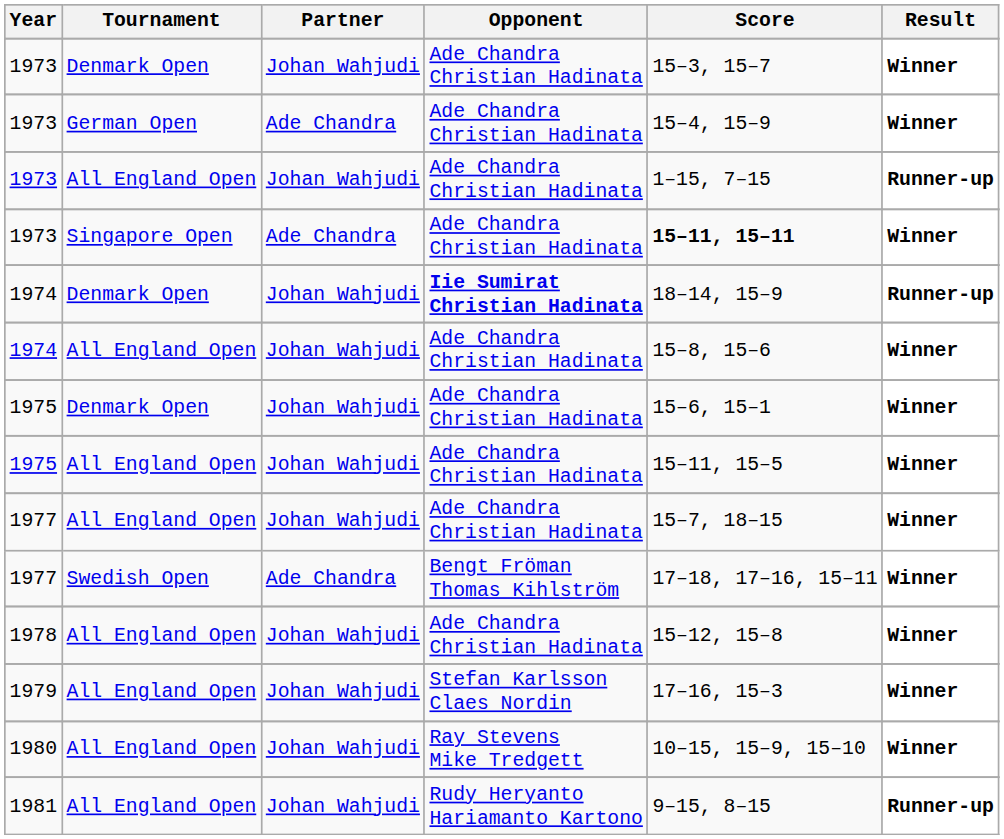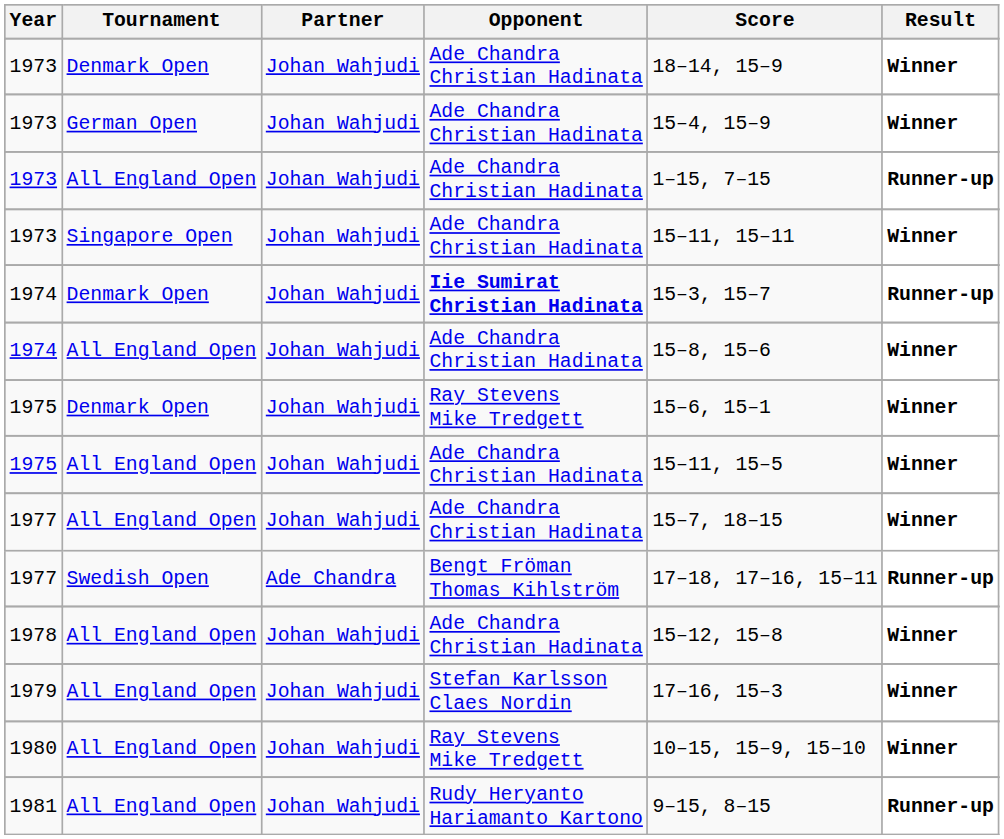 <table class="sortable wikitable" style="font-size: 90%;">
 <tr>
 <th>Year</th>
 <th>Tournament</th>
 <th>Partner</th>
 <th>Opponent</th>
 <th>Score</th>
 <th>Result</th>
 </tr>
 <tr>
 </tr>
 <tr>
 <td align="center">1973</td>
 <td align="left"><a href='#'>Denmark Open</a></td>
 <td align="left"> <a href='#'>Johan Wahjudi</a></td>
 <td align="left"> <a href='#'>Ade Chandra</a> <br>  <a href='#'>Christian Hadinata</a></td>
-<td align="left">15–3, 15–7</td>
+<td align="left">18–14, 15–9</td>
 <td style="text-align:left; background:white"> <strong>Winner</strong></td>
 </tr>
 <tr>
 </tr>
 <tr>
 <td align="center">1973</td>
 <td align="left"><a href='#'>German Open</a></td>
-<td align="left"> <a href='#'>Ade Chandra</a></td>
+<td align="left"> <a href='#'>Johan Wahjudi</a></td>
 <td align="left"> <a href='#'>Ade Chandra</a> <br>  <a href='#'>Christian Hadinata</a></td>
 <td align="left">15–4, 15–9</td>
 <td style="text-align:left; background:white"> <strong>Winner</strong></td>
 </tr>
 <tr>
 </tr>
 <tr>
 <td align="center"><a href='#'>1973</a></td>
 <td align="left"><a href='#'>All England Open</a></td>
 <td align="left"> <a href='#'>Johan Wahjudi</a></td>
 <td align="left"> <a href='#'>Ade Chandra</a> <br>  <a href='#'>Christian Hadinata</a></td>
 <td align="left">1–15, 7–15</td>
 <td style="text-align:left; background:white"> <strong>Runner-up</strong></td>
 </tr>
 <tr>
 </tr>
 <tr>
 <td align="center">1973</td>
 <td align="left"><a href='#'>Singapore Open</a></td>
-<td align="left"> <a href='#'>Ade Chandra</a></td>
+<td align="left"> <a href='#'>Johan Wahjudi</a></td>
 <td align="left"> <a href='#'>Ade Chandra</a> <br>  <a href='#'>Christian Hadinata</a></td>
-<td align="left"><strong>15–11, 15–11</strong></td>
+<td align="left">15–11, 15–11</td>
 <td style="text-align:left; background:white"> <strong>Winner</strong></td>
 </tr>
 <tr>
 </tr>
 <tr>
 <td align="center">1974</td>
 <td align="left"><a href='#'>Denmark Open</a></td>
 <td align="left"> <a href='#'>Johan Wahjudi</a></td>
 <td align="left"><strong> <a href='#'>Iie Sumirat</a> <br>  <a href='#'>Christian Hadinata</a></strong></td>
-<td align="left">18–14, 15–9</td>
+<td align="left">15–3, 15–7</td>
 <td style="text-align:left; background:white"> <strong>Runner-up</strong></td>
 </tr>
 <tr>
 </tr>
 <tr>
 <td align="center"><a href='#'>1974</a></td>
 <td align="left"><a href='#'>All England Open</a></td>
 <td align="left"> <a href='#'>Johan Wahjudi</a></td>
 <td align="left"> <a href='#'>Ade Chandra</a> <br>  <a href='#'>Christian Hadinata</a></td>
 <td align="left">15–8, 15–6</td>
 <td style="text-align:left; background:white"> <strong>Winner</strong></td>
 </tr>
 <tr>
 </tr>
 <tr>
 <td align="center">1975</td>
 <td align="left"><a href='#'>Denmark Open</a></td>
 <td align="left"> <a href='#'>Johan Wahjudi</a></td>
-<td align="left"> <a href='#'>Ade Chandra</a> <br>  <a href='#'>Christian Hadinata</a></td>
+<td align="left"> <a href='#'>Ray Stevens</a> <br>  <a href='#'>Mike Tredgett</a></td>
 <td align="left">15–6, 15–1</td>
 <td style="text-align:left; background:white"> <strong>Winner</strong></td>
 </tr>
 <tr>
 </tr>
 <tr>
 <td align="center"><a href='#'>1975</a></td>
 <td align="left"><a href='#'>All England Open</a></td>
 <td align="left"> <a href='#'>Johan Wahjudi</a></td>
 <td align="left"> <a href='#'>Ade Chandra</a> <br>  <a href='#'>Christian Hadinata</a></td>
 <td align="left">15–11, 15–5</td>
 <td style="text-align:left; background:white"> <strong>Winner</strong></td>
 </tr>
 <tr>
 </tr>
 <tr>
 <td align="center">1977</td>
 <td align="left"><a href='#'>All England Open</a></td>
 <td align="left"> <a href='#'>Johan Wahjudi</a></td>
 <td align="left"> <a href='#'>Ade Chandra</a> <br>  <a href='#'>Christian Hadinata</a></td>
 <td align="left">15–7, 18–15</td>
 <td style="text-align:left; background:white"> <strong>Winner</strong></td>
 </tr>
 <tr>
 <td align="center">1977</td>
 <td align="left"><a href='#'>Swedish Open</a></td>
 <td align="left"> <a href='#'>Ade Chandra</a></td>
 <td align="left"> <a href='#'>Bengt Fröman</a><br> <a href='#'>Thomas Kihlström</a></td>
 <td align="left">17–18, 17–16, 15–11</td>
-<td style="text-align:left; background:white"> <strong>Winner</strong></td>
+<td style="text-align:left; background:white"> <strong>Runner-up</strong></td>
 </tr>
 <tr>
 </tr>
 <tr>
 <td align="center">1978</td>
 <td align="left"><a href='#'>All England Open</a></td>
 <td align="left"> <a href='#'>Johan Wahjudi</a></td>
 <td align="left"> <a href='#'>Ade Chandra</a> <br>  <a href='#'>Christian Hadinata</a></td>
 <td align="left">15–12, 15–8</td>
 <td style="text-align:left; background:white"> <strong>Winner</strong></td>
 </tr>
 <tr>
 </tr>
 <tr>
 <td align="center">1979</td>
 <td align="left"><a href='#'>All England Open</a></td>
 <td align="left"> <a href='#'>Johan Wahjudi</a></td>
 <td align="left"> <a href='#'>Stefan Karlsson</a> <br>  <a href='#'>Claes Nordin</a></td>
 <td align="left">17–16, 15–3</td>
 <td style="text-align:left; background:white"> <strong>Winner</strong></td>
 </tr>
 <tr>
 </tr>
 <tr>
 <td align="center">1980</td>
 <td align="left"><a href='#'>All England Open</a></td>
 <td align="left"> <a href='#'>Johan Wahjudi</a></td>
 <td align="left"> <a href='#'>Ray Stevens</a> <br>  <a href='#'>Mike Tredgett</a></td>
 <td align="left">10–15, 15–9, 15–10</td>
 <td style="text-align:left; background:white"> <strong>Winner</strong></td>
 </tr>
 <tr>
 </tr>
 <tr>
 <td align="center">1981</td>
 <td align="left"><a href='#'>All England Open</a></td>
 <td align="left"> <a href='#'>Johan Wahjudi</a></td>
 <td align="left"> <a href='#'>Rudy Heryanto</a> <br>  <a href='#'>Hariamanto Kartono</a></td>
 <td align="left">9–15, 8–15</td>
 <td style="text-align:left; background:white"> <strong>Runner-up</strong></td>
 </tr>
 <tr>
 </tr>
 </table>
